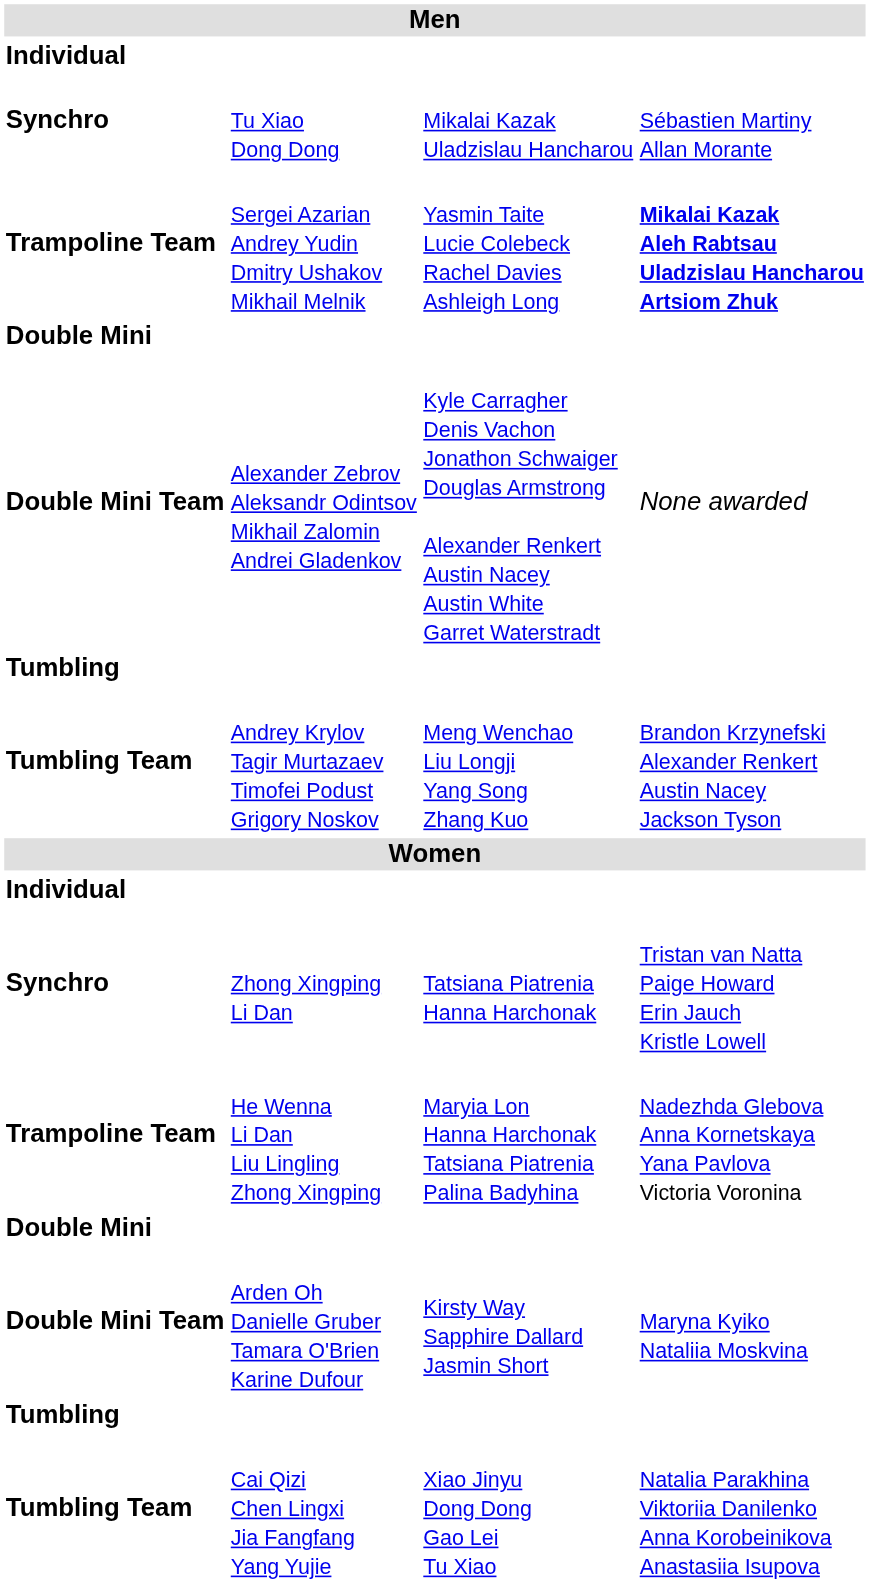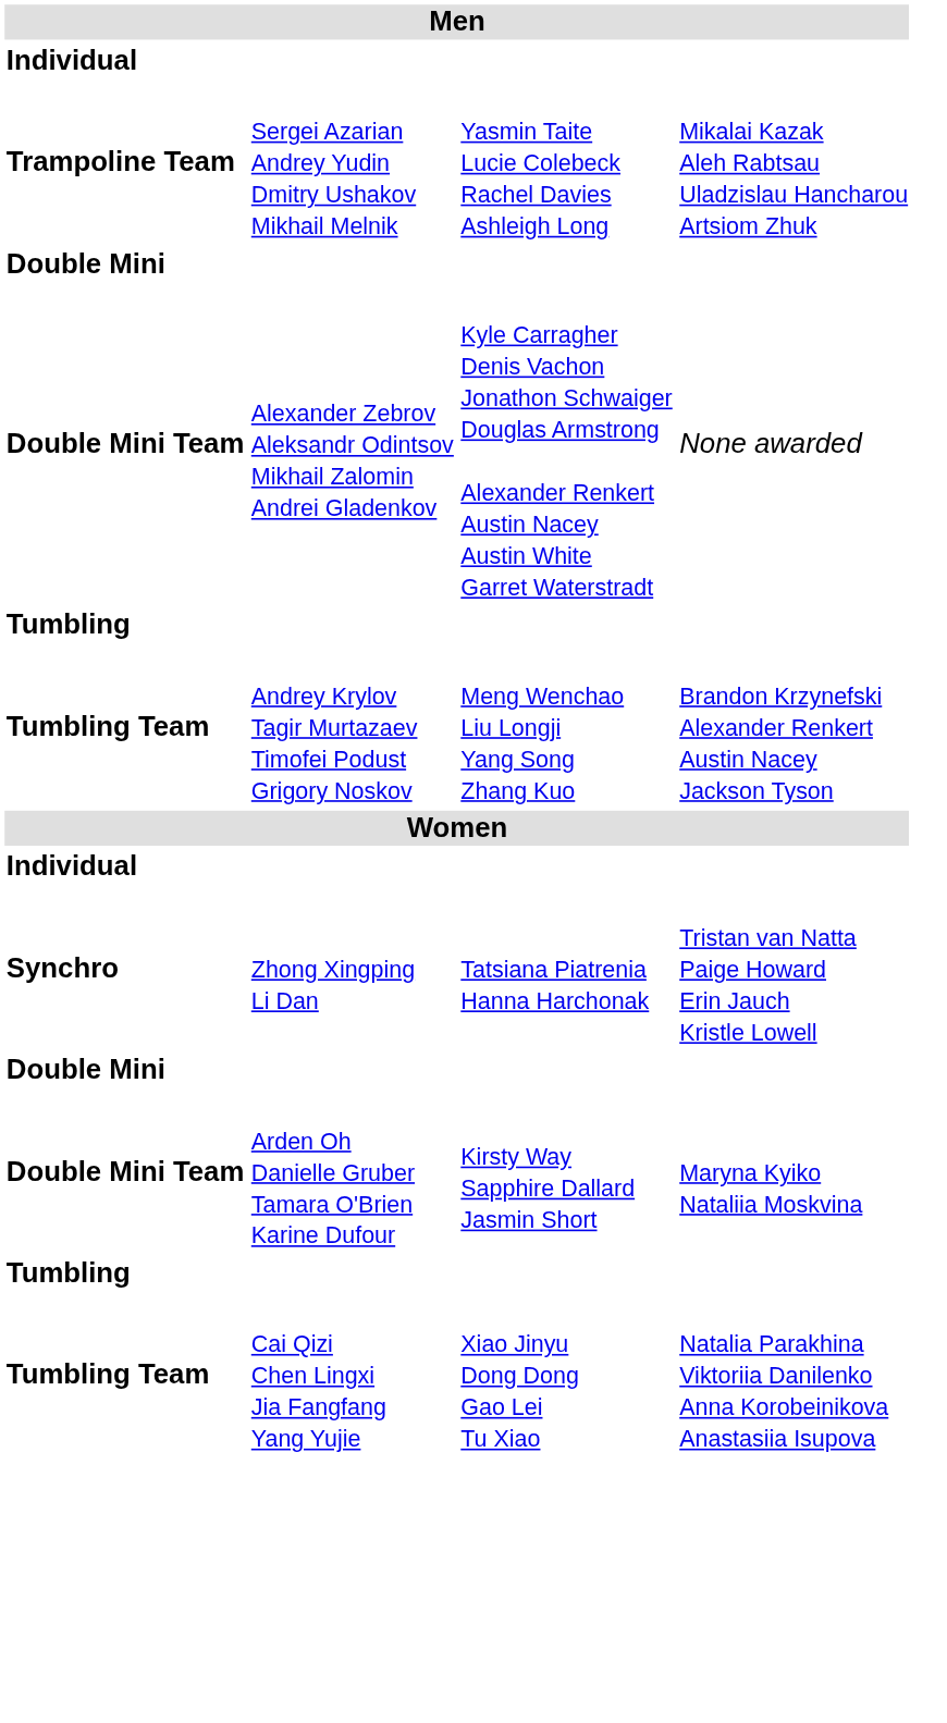 <table>
 <tr bgcolor="DFDFDF">
 <td colspan="4" align="center"><strong>Men</strong></td>
 </tr>
 <tr>
 <th scope=row style="text-align:left">Individual</th>
 <td></td>
 <td></td>
 <td></td>
 </tr>
 <tr>
-<th scope=row style="text-align:left">Synchro</th>
-<td><br><small><a href='#'>Tu Xiao</a><br><a href='#'>Dong Dong</a></small></td>
-<td><br><small><a href='#'>Mikalai Kazak</a><br><a href='#'>Uladzislau Hancharou</a></small></td>
-<td><br><small><a href='#'>Sébastien Martiny</a><br><a href='#'>Allan Morante</a></small></td>
-</tr>
-<tr>
 <th scope=row style="text-align:left">Trampoline Team</th>
 <td><br><small> <a href='#'>Sergei Azarian</a><br><a href='#'>Andrey Yudin</a><br><a href='#'>Dmitry Ushakov</a><br><a href='#'>Mikhail Melnik</a> </small></td>
 <td><br><small> <a href='#'>Yasmin Taite</a><br><a href='#'>Lucie Colebeck</a><br><a href='#'>Rachel Davies</a><br><a href='#'>Ashleigh Long</a> </small></td>
-<td><strong><br><small> <a href='#'>Mikalai Kazak</a><br><a href='#'>Aleh Rabtsau</a><br><a href='#'>Uladzislau Hancharou</a><br><a href='#'>Artsiom Zhuk</a> </small></strong></td>
+<td><br><small> <a href='#'>Mikalai Kazak</a><br><a href='#'>Aleh Rabtsau</a><br><a href='#'>Uladzislau Hancharou</a><br><a href='#'>Artsiom Zhuk</a> </small></td>
 </tr>
 <tr>
 <th scope=row style="text-align:left">Double Mini</th>
 <td></td>
 <td></td>
 <td></td>
 </tr>
 <tr>
 <th scope=row style="text-align:left">Double Mini Team</th>
 <td><br><small> <a href='#'>Alexander Zebrov</a><br><a href='#'>Aleksandr Odintsov</a><br><a href='#'>Mikhail Zalomin</a><br><a href='#'>Andrei Gladenkov</a> </small></td>
 <td><br><small> <a href='#'>Kyle Carragher</a><br><a href='#'>Denis Vachon</a><br><a href='#'>Jonathon Schwaiger</a><br><a href='#'>Douglas Armstrong</a> </small><br><br><small> <a href='#'>Alexander Renkert</a><br><a href='#'>Austin Nacey</a><br><a href='#'>Austin White</a><br><a href='#'>Garret Waterstradt</a> </small></td>
 <td><em>None awarded</em></td>
 </tr>
 <tr>
 <th scope=row style="text-align:left">Tumbling</th>
 <td></td>
 <td></td>
 <td></td>
 </tr>
 <tr>
 <th scope=row style="text-align:left">Tumbling Team</th>
 <td><br><small> <a href='#'>Andrey Krylov</a><br><a href='#'>Tagir Murtazaev</a><br><a href='#'>Timofei Podust</a><br><a href='#'>Grigory Noskov</a> </small></td>
 <td><br><small> <a href='#'>Meng Wenchao</a><br><a href='#'>Liu Longji</a><br><a href='#'>Yang Song</a><br><a href='#'>Zhang Kuo</a> </small></td>
 <td><br><small> <a href='#'>Brandon Krzynefski</a><br><a href='#'>Alexander Renkert</a><br><a href='#'>Austin Nacey</a><br><a href='#'>Jackson Tyson</a> </small></td>
 </tr>
 <tr bgcolor="DFDFDF">
 <td colspan="4" align="center"><strong>Women</strong></td>
 </tr>
 <tr>
 <th scope=row style="text-align:left">Individual</th>
 <td></td>
 <td></td>
 <td></td>
 </tr>
 <tr>
 <th scope=row style="text-align:left">Synchro</th>
 <td><br><small><a href='#'>Zhong Xingping</a><br><a href='#'>Li Dan</a></small></td>
 <td><br><small><a href='#'>Tatsiana Piatrenia</a><br><a href='#'>Hanna Harchonak</a></small></td>
 <td><br><small> <a href='#'>Tristan van Natta</a><br><a href='#'>Paige Howard</a><br><a href='#'>Erin Jauch</a><br><a href='#'>Kristle Lowell</a> </small></td>
 </tr>
 <tr>
-<th scope=row style="text-align:left">Trampoline Team</th>
-<td><br><small> <a href='#'>He Wenna</a><br><a href='#'>Li Dan</a><br><a href='#'>Liu Lingling</a><br><a href='#'>Zhong Xingping</a> </small></td>
-<td><br><small> <a href='#'>Maryia Lon</a><br><a href='#'>Hanna Harchonak</a><br><a href='#'>Tatsiana Piatrenia</a><br><a href='#'>Palina Badyhina</a> </small></td>
-<td><br><small> <a href='#'>Nadezhda Glebova</a><br><a href='#'>Anna Kornetskaya</a><br><a href='#'>Yana Pavlova</a><br>Victoria Voronina </small></td>
-</tr>
-<tr>
 <th scope=row style="text-align:left">Double Mini</th>
 <td></td>
 <td></td>
 <td></td>
 </tr>
 <tr>
 <th scope=row style="text-align:left">Double Mini Team</th>
 <td><br><small> <a href='#'>Arden Oh</a><br><a href='#'>Danielle Gruber</a><br><a href='#'>Tamara O'Brien</a><br><a href='#'>Karine Dufour</a> </small></td>
 <td><br><small> <a href='#'>Kirsty Way</a><br><a href='#'>Sapphire Dallard</a><br><a href='#'>Jasmin Short</a> </small></td>
 <td><br><small><a href='#'>Maryna Kyiko</a><br><a href='#'>Nataliia Moskvina</a></small></td>
 </tr>
 <tr>
 <th scope=row style="text-align:left">Tumbling</th>
 <td></td>
 <td></td>
 <td><br></td>
 </tr>
 <tr>
 <th scope=row style="text-align:left">Tumbling Team</th>
 <td><br><small> <a href='#'>Cai Qizi</a><br><a href='#'>Chen Lingxi</a><br><a href='#'>Jia Fangfang</a><br><a href='#'>Yang Yujie</a> </small></td>
 <td><br><small> <a href='#'>Xiao Jinyu</a><br><a href='#'>Dong Dong</a><br><a href='#'>Gao Lei</a><br><a href='#'>Tu Xiao</a> </small></td>
 <td><br><small> <a href='#'>Natalia Parakhina</a><br><a href='#'>Viktoriia Danilenko</a><br><a href='#'>Anna Korobeinikova</a><br><a href='#'>Anastasiia Isupova</a> </small></td>
 </tr>
 </table>
